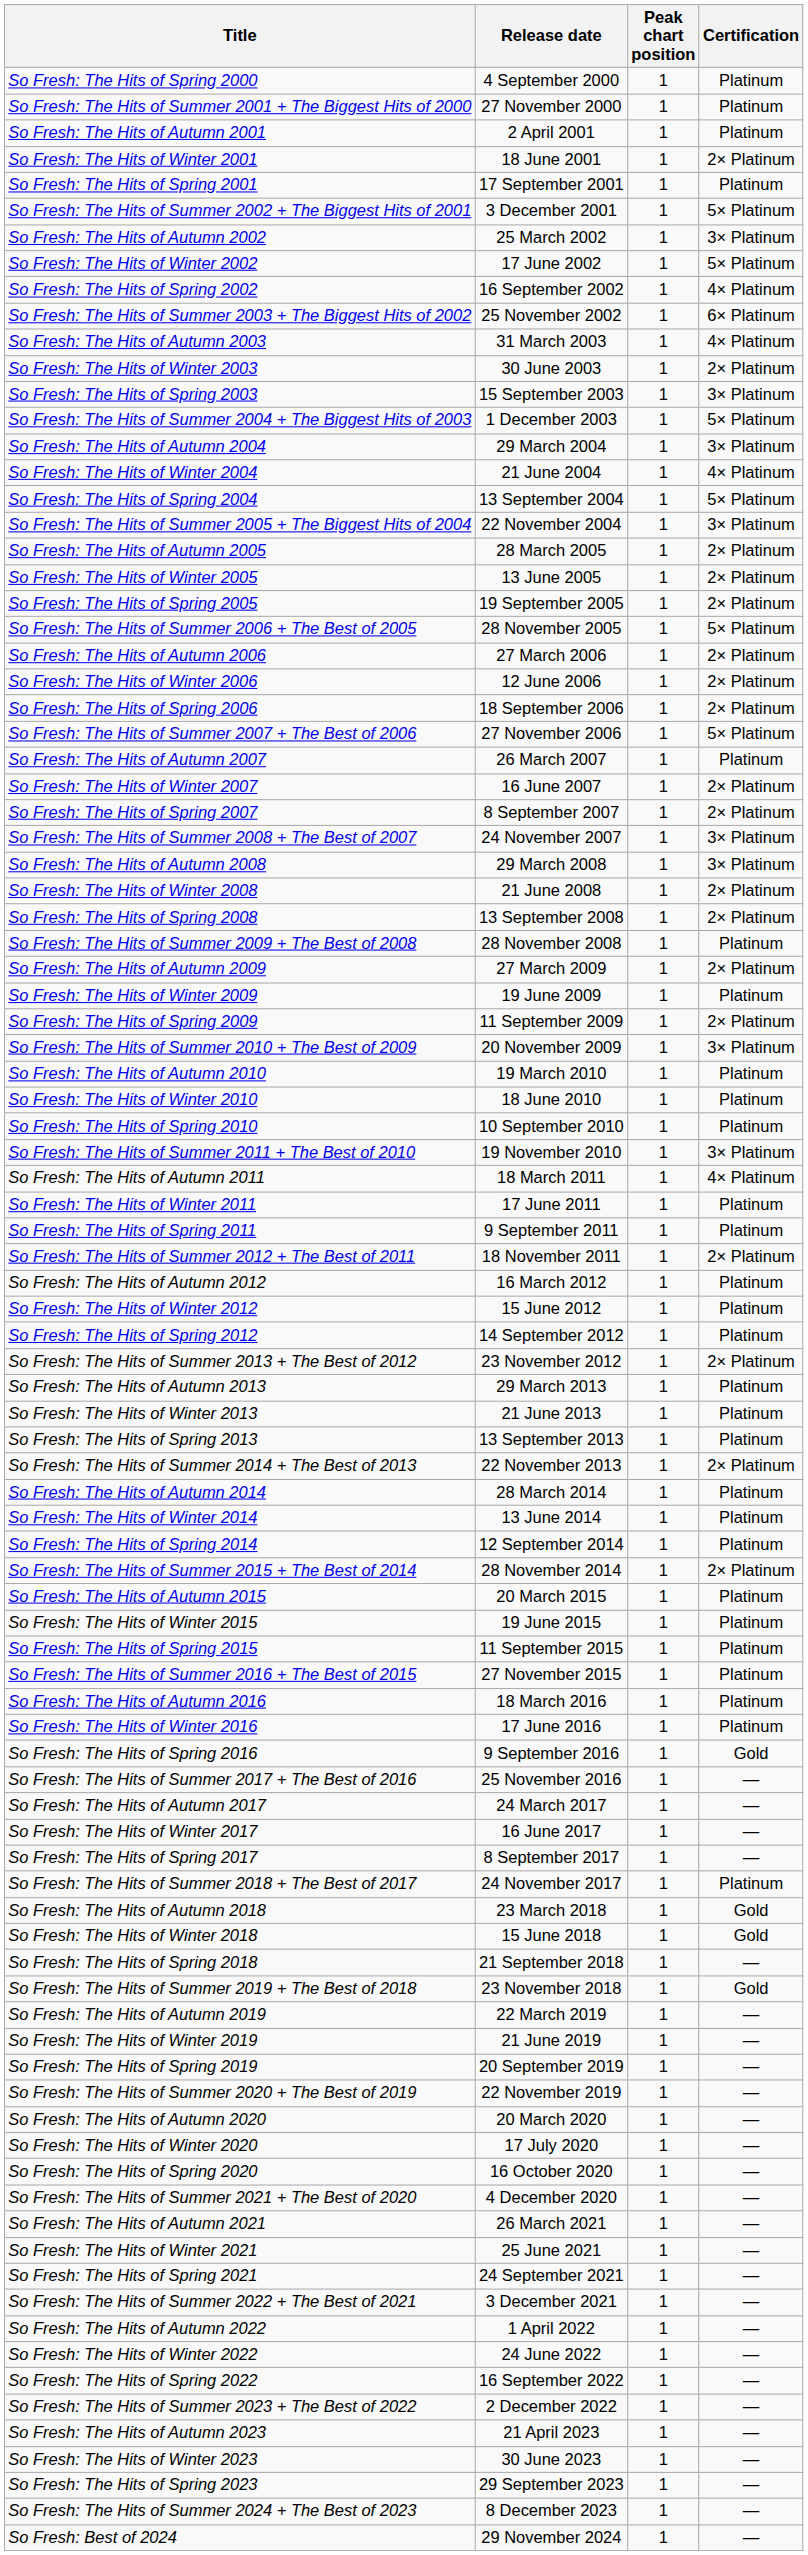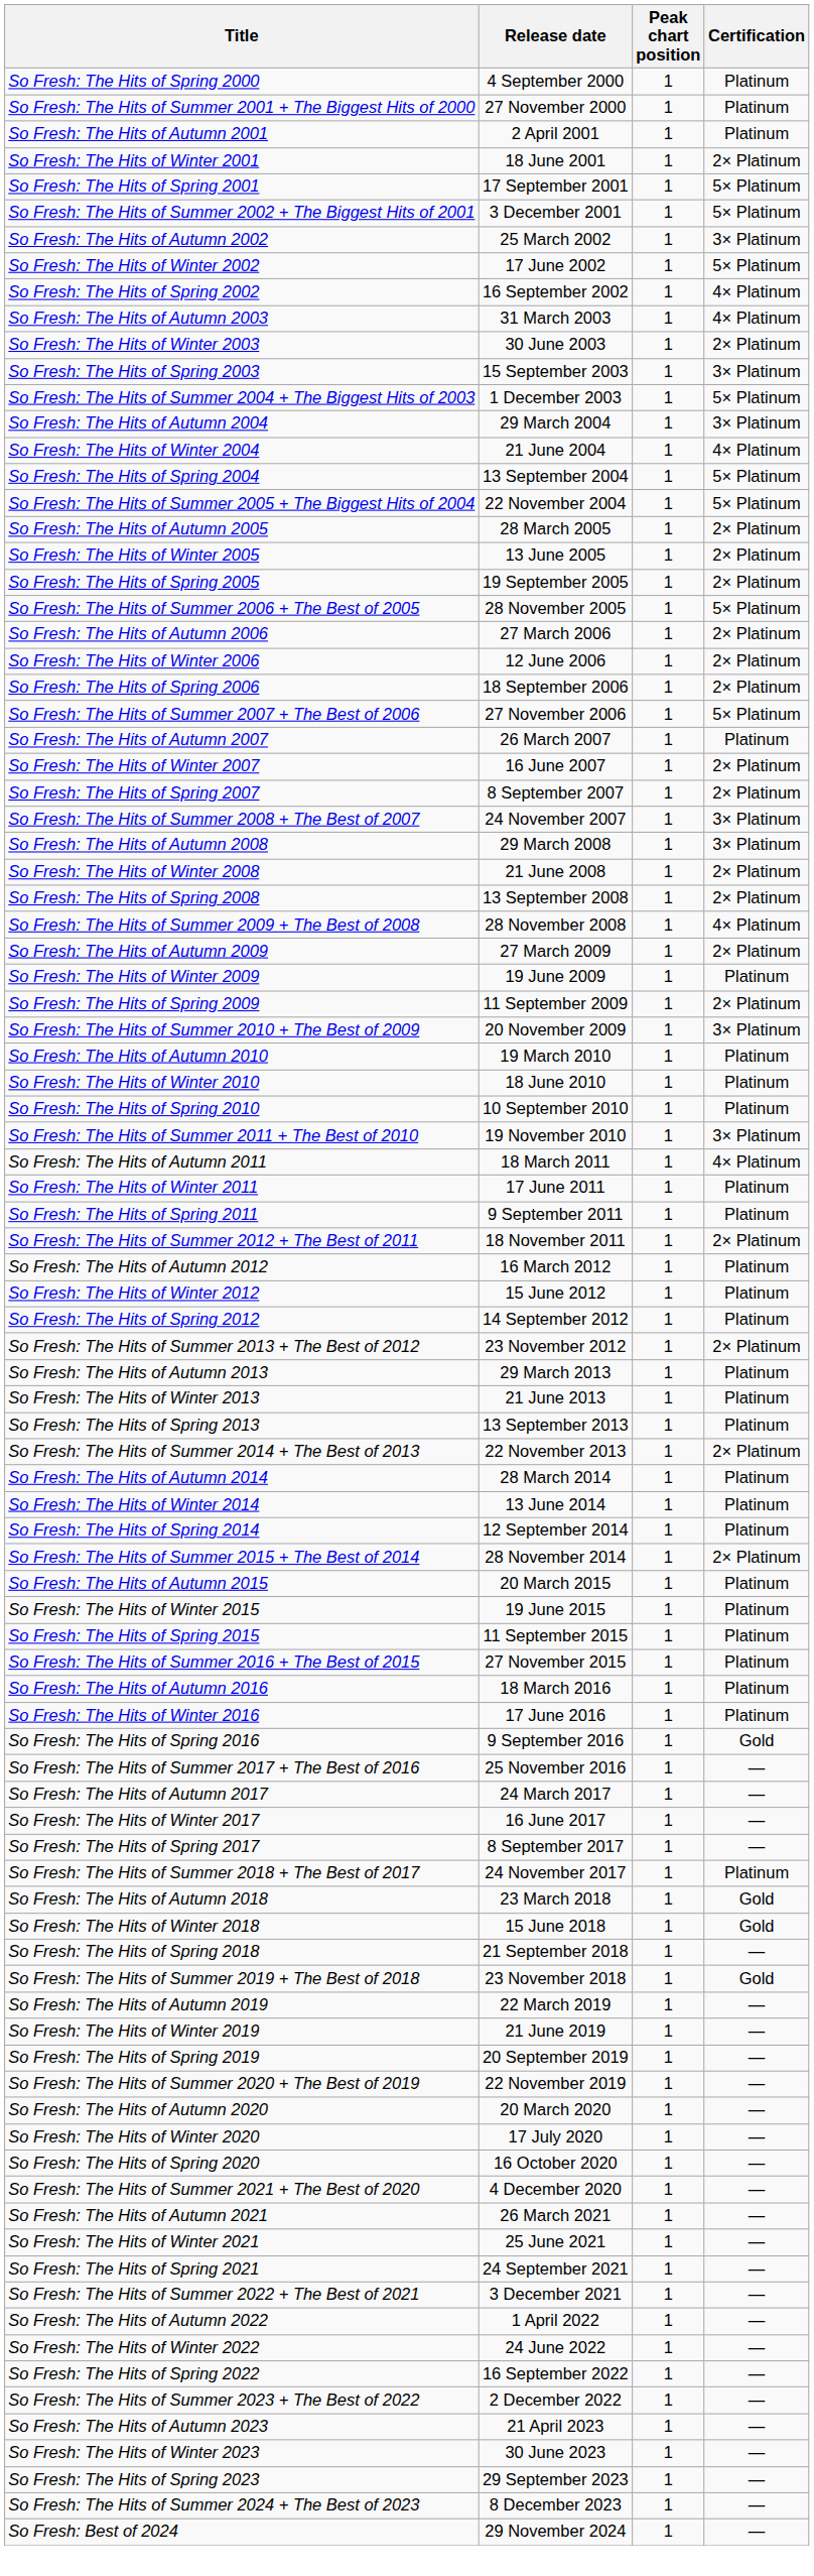 <table class="wikitable plainrowheaders" style="text-align:center;">
 <tr>
 <th scope="col">Title</th>
 <th scope="col">Release date</th>
 <th scope="col">Peak<br>chart<br>position</th>
 <th scope="col">Certification</th>
 </tr>
 <tr>
 <td align="left"><em><a href='#'>So Fresh: The Hits of Spring 2000</a></em></td>
 <td>4 September 2000</td>
 <td>1</td>
 <td>Platinum</td>
 </tr>
 <tr>
 <td align="left"><em><a href='#'>So Fresh: The Hits of Summer 2001 + The Biggest Hits of 2000</a></em></td>
 <td>27 November 2000</td>
 <td>1</td>
 <td>Platinum</td>
 </tr>
 <tr>
 <td align="left"><em><a href='#'>So Fresh: The Hits of Autumn 2001</a></em></td>
 <td>2 April 2001</td>
 <td>1</td>
 <td>Platinum</td>
 </tr>
 <tr>
 <td align="left"><em><a href='#'>So Fresh: The Hits of Winter 2001</a></em></td>
 <td>18 June 2001</td>
 <td>1</td>
 <td>2× Platinum</td>
 </tr>
 <tr>
 <td align="left"><em><a href='#'>So Fresh: The Hits of Spring 2001</a></em></td>
 <td>17 September 2001</td>
 <td>1</td>
-<td>Platinum</td>
+<td>5× Platinum</td>
 </tr>
 <tr>
 <td align="left"><em><a href='#'>So Fresh: The Hits of Summer 2002 + The Biggest Hits of 2001</a></em></td>
 <td>3 December 2001</td>
 <td>1</td>
 <td>5× Platinum</td>
 </tr>
 <tr>
 <td align="left"><em><a href='#'>So Fresh: The Hits of Autumn 2002</a></em></td>
 <td>25 March 2002</td>
 <td>1</td>
 <td>3× Platinum</td>
 </tr>
 <tr>
 <td align="left"><em><a href='#'>So Fresh: The Hits of Winter 2002</a></em></td>
 <td>17 June 2002</td>
 <td>1</td>
 <td>5× Platinum</td>
 </tr>
 <tr>
 <td align="left"><em><a href='#'>So Fresh: The Hits of Spring 2002</a></em></td>
 <td>16 September 2002</td>
 <td>1</td>
 <td>4× Platinum</td>
-</tr>
-<tr>
-<td align="left"><em><a href='#'>So Fresh: The Hits of Summer 2003 + The Biggest Hits of 2002</a></em></td>
-<td>25 November 2002</td>
-<td>1</td>
-<td>6× Platinum</td>
 </tr>
 <tr>
 <td align="left"><em><a href='#'>So Fresh: The Hits of Autumn 2003</a></em></td>
 <td>31 March 2003</td>
 <td>1</td>
 <td>4× Platinum</td>
 </tr>
 <tr>
 <td align="left"><em><a href='#'>So Fresh: The Hits of Winter 2003</a></em></td>
 <td>30 June 2003</td>
 <td>1</td>
 <td>2× Platinum</td>
 </tr>
 <tr>
 <td align="left"><em><a href='#'>So Fresh: The Hits of Spring 2003</a></em></td>
 <td>15 September 2003</td>
 <td>1</td>
 <td>3× Platinum</td>
 </tr>
 <tr>
 <td align="left"><em><a href='#'>So Fresh: The Hits of Summer 2004 + The Biggest Hits of 2003</a></em></td>
 <td>1 December 2003</td>
 <td>1</td>
 <td>5× Platinum</td>
 </tr>
 <tr>
 <td align="left"><em><a href='#'>So Fresh: The Hits of Autumn 2004</a></em></td>
 <td>29 March 2004</td>
 <td>1</td>
 <td>3× Platinum</td>
 </tr>
 <tr>
 <td align="left"><em><a href='#'>So Fresh: The Hits of Winter 2004</a></em></td>
 <td>21 June 2004</td>
 <td>1</td>
 <td>4× Platinum</td>
 </tr>
 <tr>
 <td align="left"><em><a href='#'>So Fresh: The Hits of Spring 2004</a></em></td>
 <td>13 September 2004</td>
 <td>1</td>
 <td>5× Platinum</td>
 </tr>
 <tr>
 <td align="left"><em><a href='#'>So Fresh: The Hits of Summer 2005 + The Biggest Hits of 2004</a></em></td>
 <td>22 November 2004</td>
 <td>1</td>
-<td>3× Platinum</td>
+<td>5× Platinum</td>
 </tr>
 <tr>
 <td align="left"><em><a href='#'>So Fresh: The Hits of Autumn 2005</a></em></td>
 <td>28 March 2005</td>
 <td>1</td>
 <td>2× Platinum</td>
 </tr>
 <tr>
 <td align="left"><em><a href='#'>So Fresh: The Hits of Winter 2005</a></em></td>
 <td>13 June 2005</td>
 <td>1</td>
 <td>2× Platinum</td>
 </tr>
 <tr>
 <td align="left"><em><a href='#'>So Fresh: The Hits of Spring 2005</a></em></td>
 <td>19 September 2005</td>
 <td>1</td>
 <td>2× Platinum</td>
 </tr>
 <tr>
 <td align="left"><em><a href='#'>So Fresh: The Hits of Summer 2006 + The Best of 2005</a></em></td>
 <td>28 November 2005</td>
 <td>1</td>
 <td>5× Platinum</td>
 </tr>
 <tr>
 <td align="left"><em><a href='#'>So Fresh: The Hits of Autumn 2006</a></em></td>
 <td>27 March 2006</td>
 <td>1</td>
 <td>2× Platinum</td>
 </tr>
 <tr>
 <td align="left"><em><a href='#'>So Fresh: The Hits of Winter 2006</a></em></td>
 <td>12 June 2006</td>
 <td>1</td>
 <td>2× Platinum</td>
 </tr>
 <tr>
 <td align="left"><em><a href='#'>So Fresh: The Hits of Spring 2006</a></em></td>
 <td>18 September 2006</td>
 <td>1</td>
 <td>2× Platinum</td>
 </tr>
 <tr>
 <td align="left"><em><a href='#'>So Fresh: The Hits of Summer 2007 + The Best of 2006</a></em></td>
 <td>27 November 2006</td>
 <td>1</td>
 <td>5× Platinum</td>
 </tr>
 <tr>
 <td align="left"><em><a href='#'>So Fresh: The Hits of Autumn 2007</a></em></td>
 <td>26 March 2007</td>
 <td>1</td>
 <td>Platinum</td>
 </tr>
 <tr>
 <td align="left"><em><a href='#'>So Fresh: The Hits of Winter 2007</a></em></td>
 <td>16 June 2007</td>
 <td>1</td>
 <td>2× Platinum</td>
 </tr>
 <tr>
 <td align="left"><em><a href='#'>So Fresh: The Hits of Spring 2007</a></em></td>
 <td>8 September 2007</td>
 <td>1</td>
 <td>2× Platinum</td>
 </tr>
 <tr>
 <td align="left"><em><a href='#'>So Fresh: The Hits of Summer 2008 + The Best of 2007</a></em></td>
 <td>24 November 2007</td>
 <td>1</td>
 <td>3× Platinum</td>
 </tr>
 <tr>
 <td align="left"><em><a href='#'>So Fresh: The Hits of Autumn 2008</a></em></td>
 <td>29 March 2008</td>
 <td>1</td>
 <td>3× Platinum</td>
 </tr>
 <tr>
 <td align="left"><em><a href='#'>So Fresh: The Hits of Winter 2008</a></em></td>
 <td>21 June 2008</td>
 <td>1</td>
 <td>2× Platinum</td>
 </tr>
 <tr>
 <td align="left"><em><a href='#'>So Fresh: The Hits of Spring 2008</a></em></td>
 <td>13 September 2008</td>
 <td>1</td>
 <td>2× Platinum</td>
 </tr>
 <tr>
 <td align="left"><em><a href='#'>So Fresh: The Hits of Summer 2009 + The Best of 2008</a></em></td>
 <td>28 November 2008</td>
 <td>1</td>
-<td>Platinum</td>
+<td>4× Platinum</td>
 </tr>
 <tr>
 <td align="left"><em><a href='#'>So Fresh: The Hits of Autumn 2009</a></em></td>
 <td>27 March 2009</td>
 <td>1</td>
 <td>2× Platinum</td>
 </tr>
 <tr>
 <td align="left"><em><a href='#'>So Fresh: The Hits of Winter 2009</a></em></td>
 <td>19 June 2009</td>
 <td>1</td>
 <td>Platinum</td>
 </tr>
 <tr>
 <td align="left"><em><a href='#'>So Fresh: The Hits of Spring 2009</a></em></td>
 <td>11 September 2009</td>
 <td>1</td>
 <td>2× Platinum</td>
 </tr>
 <tr>
 <td align="left"><em><a href='#'>So Fresh: The Hits of Summer 2010 + The Best of 2009</a></em></td>
 <td>20 November 2009</td>
 <td>1</td>
 <td>3× Platinum</td>
 </tr>
 <tr>
 <td align="left"><em><a href='#'>So Fresh: The Hits of Autumn 2010</a></em></td>
 <td>19 March 2010</td>
 <td>1</td>
 <td>Platinum</td>
 </tr>
 <tr>
 <td align="left"><em><a href='#'>So Fresh: The Hits of Winter 2010</a></em></td>
 <td>18 June 2010</td>
 <td>1</td>
 <td>Platinum</td>
 </tr>
 <tr>
 <td align="left"><em><a href='#'>So Fresh: The Hits of Spring 2010</a></em></td>
 <td>10 September 2010</td>
 <td>1</td>
 <td>Platinum</td>
 </tr>
 <tr>
 <td align="left"><em><a href='#'>So Fresh: The Hits of Summer 2011 + The Best of 2010</a></em></td>
 <td>19 November 2010</td>
 <td>1</td>
 <td>3× Platinum</td>
 </tr>
 <tr>
 <td align="left"><em>So Fresh: The Hits of Autumn 2011</em></td>
 <td>18 March 2011</td>
 <td>1</td>
 <td>4× Platinum</td>
 </tr>
 <tr>
 <td align="left"><em><a href='#'>So Fresh: The Hits of Winter 2011</a></em></td>
 <td>17 June 2011</td>
 <td>1</td>
 <td>Platinum</td>
 </tr>
 <tr>
 <td align="left"><em><a href='#'>So Fresh: The Hits of Spring 2011</a></em></td>
 <td>9 September 2011</td>
 <td>1</td>
 <td>Platinum</td>
 </tr>
 <tr>
 <td align="left"><em><a href='#'>So Fresh: The Hits of Summer 2012 + The Best of 2011</a></em></td>
 <td>18 November 2011</td>
 <td>1</td>
 <td>2× Platinum</td>
 </tr>
 <tr>
 <td align="left"><em>So Fresh: The Hits of Autumn 2012</em></td>
 <td>16 March 2012</td>
 <td>1</td>
 <td>Platinum</td>
 </tr>
 <tr>
 <td align="left"><em><a href='#'>So Fresh: The Hits of Winter 2012</a></em></td>
 <td>15 June 2012</td>
 <td>1</td>
 <td>Platinum</td>
 </tr>
 <tr>
 <td align="left"><em><a href='#'>So Fresh: The Hits of Spring 2012</a></em></td>
 <td>14 September 2012</td>
 <td>1</td>
 <td>Platinum</td>
 </tr>
 <tr>
 <td align="left"><em>So Fresh: The Hits of Summer 2013 + The Best of 2012</em></td>
 <td>23 November 2012</td>
 <td>1</td>
 <td>2× Platinum</td>
 </tr>
 <tr>
 <td align="left"><em>So Fresh: The Hits of Autumn 2013</em></td>
 <td>29 March 2013</td>
 <td>1</td>
 <td>Platinum</td>
 </tr>
 <tr>
 <td align="left"><em>So Fresh: The Hits of Winter 2013</em></td>
 <td>21 June 2013</td>
 <td>1</td>
 <td>Platinum</td>
 </tr>
 <tr>
 <td align="left"><em>So Fresh: The Hits of Spring 2013</em></td>
 <td>13 September 2013</td>
 <td>1</td>
 <td>Platinum</td>
 </tr>
 <tr>
 <td align="left"><em>So Fresh: The Hits of Summer 2014 + The Best of 2013</em></td>
 <td>22 November 2013</td>
 <td>1</td>
 <td>2× Platinum</td>
 </tr>
 <tr>
 <td align="left"><em><a href='#'>So Fresh: The Hits of Autumn 2014</a></em></td>
 <td>28 March 2014</td>
 <td>1</td>
 <td>Platinum</td>
 </tr>
 <tr>
 <td align="left"><em><a href='#'>So Fresh: The Hits of Winter 2014</a></em></td>
 <td>13 June 2014</td>
 <td>1</td>
 <td>Platinum</td>
 </tr>
 <tr>
 <td align="left"><em><a href='#'>So Fresh: The Hits of Spring 2014</a></em></td>
 <td>12 September 2014</td>
 <td>1</td>
 <td>Platinum</td>
 </tr>
 <tr>
 <td align="left"><em><a href='#'>So Fresh: The Hits of Summer 2015 + The Best of 2014</a></em></td>
 <td>28 November 2014</td>
 <td>1</td>
 <td>2× Platinum</td>
 </tr>
 <tr>
 <td align="left"><em><a href='#'>So Fresh: The Hits of Autumn 2015</a></em></td>
 <td>20 March 2015</td>
 <td>1</td>
 <td>Platinum</td>
 </tr>
 <tr>
 <td align="left"><em>So Fresh: The Hits of Winter 2015</em></td>
 <td>19 June 2015</td>
 <td>1</td>
 <td>Platinum</td>
 </tr>
 <tr>
 <td align="left"><em><a href='#'>So Fresh: The Hits of Spring 2015</a></em></td>
 <td>11 September 2015</td>
 <td>1</td>
 <td>Platinum</td>
 </tr>
 <tr>
 <td align="left"><em><a href='#'>So Fresh: The Hits of Summer 2016 + The Best of 2015</a></em></td>
 <td>27 November 2015</td>
 <td>1</td>
 <td>Platinum</td>
 </tr>
 <tr>
 <td align="left"><em><a href='#'>So Fresh: The Hits of Autumn 2016</a></em></td>
 <td>18 March 2016</td>
 <td>1</td>
 <td>Platinum</td>
 </tr>
 <tr>
 <td align="left"><em><a href='#'>So Fresh: The Hits of Winter 2016</a></em></td>
 <td>17 June 2016</td>
 <td>1</td>
 <td>Platinum</td>
 </tr>
 <tr>
 <td align="left"><em>So Fresh: The Hits of Spring 2016</em></td>
 <td>9 September 2016</td>
 <td>1</td>
 <td>Gold</td>
 </tr>
 <tr>
 <td align="left"><em>So Fresh: The Hits of Summer 2017 + The Best of 2016</em></td>
 <td>25 November 2016</td>
 <td>1</td>
 <td>—</td>
 </tr>
 <tr>
 <td align="left"><em>So Fresh: The Hits of Autumn 2017</em></td>
 <td>24 March 2017</td>
 <td>1</td>
 <td>—</td>
 </tr>
 <tr>
 <td align="left"><em>So Fresh: The Hits of Winter 2017</em></td>
 <td>16 June 2017</td>
 <td>1</td>
 <td>—</td>
 </tr>
 <tr>
 <td align="left"><em>So Fresh: The Hits of Spring 2017</em></td>
 <td>8 September 2017</td>
 <td>1</td>
 <td>—</td>
 </tr>
 <tr>
 <td align="left"><em>So Fresh: The Hits of Summer 2018 + The Best of 2017</em></td>
 <td>24 November 2017</td>
 <td>1</td>
 <td>Platinum</td>
 </tr>
 <tr>
 <td align="left"><em>So Fresh: The Hits of Autumn 2018</em></td>
 <td>23 March 2018</td>
 <td>1</td>
 <td>Gold</td>
 </tr>
 <tr>
 <td align="left"><em>So Fresh: The Hits of Winter 2018</em></td>
 <td>15 June 2018</td>
 <td>1</td>
 <td>Gold</td>
 </tr>
 <tr>
 <td align="left"><em>So Fresh: The Hits of Spring 2018</em></td>
 <td>21 September 2018</td>
 <td>1</td>
 <td>—</td>
 </tr>
 <tr>
 <td align="left"><em>So Fresh: The Hits of Summer 2019 + The Best of 2018</em></td>
 <td>23 November 2018</td>
 <td>1</td>
 <td>Gold</td>
 </tr>
 <tr>
 <td align="left"><em>So Fresh: The Hits of Autumn 2019</em></td>
 <td>22 March 2019</td>
 <td>1</td>
 <td>—</td>
 </tr>
 <tr>
 <td align="left"><em>So Fresh: The Hits of Winter 2019</em></td>
 <td>21 June 2019</td>
 <td>1</td>
 <td>—</td>
 </tr>
 <tr>
 <td align="left"><em>So Fresh: The Hits of Spring 2019</em></td>
 <td>20 September 2019</td>
 <td>1</td>
 <td>—</td>
 </tr>
 <tr>
 <td align="left"><em>So Fresh: The Hits of Summer 2020 + The Best of 2019</em></td>
 <td>22 November 2019</td>
 <td>1</td>
 <td>—</td>
 </tr>
 <tr>
 <td align="left"><em>So Fresh: The Hits of Autumn 2020</em></td>
 <td>20 March 2020</td>
 <td>1</td>
 <td>—</td>
 </tr>
 <tr>
 <td align="left"><em>So Fresh: The Hits of Winter 2020</em></td>
 <td>17 July 2020</td>
 <td>1</td>
 <td>—</td>
 </tr>
 <tr>
 <td align="left"><em>So Fresh: The Hits of Spring 2020</em></td>
 <td>16 October 2020</td>
 <td>1</td>
 <td>—</td>
 </tr>
 <tr>
 <td align="left"><em>So Fresh: The Hits of Summer 2021 + The Best of 2020</em></td>
 <td>4 December 2020</td>
 <td>1</td>
 <td>—</td>
 </tr>
 <tr>
 <td align="left"><em>So Fresh: The Hits of Autumn 2021</em></td>
 <td>26 March 2021</td>
 <td>1</td>
 <td>—</td>
 </tr>
 <tr>
 <td align="left"><em>So Fresh: The Hits of Winter 2021</em></td>
 <td>25 June 2021</td>
 <td>1</td>
 <td>—</td>
 </tr>
 <tr>
 <td align="left"><em>So Fresh: The Hits of Spring 2021</em></td>
 <td>24 September 2021</td>
 <td>1</td>
 <td>—</td>
 </tr>
 <tr>
 <td align="left"><em>So Fresh: The Hits of Summer 2022 + The Best of 2021</em></td>
 <td>3 December 2021</td>
 <td>1</td>
 <td>—</td>
 </tr>
 <tr>
 <td align="left"><em>So Fresh: The Hits of Autumn 2022</em></td>
 <td>1 April 2022</td>
 <td>1</td>
 <td>—</td>
 </tr>
 <tr>
 <td align="left"><em>So Fresh: The Hits of Winter 2022</em></td>
 <td>24 June 2022</td>
 <td>1</td>
 <td>—</td>
 </tr>
 <tr>
 <td align="left"><em>So Fresh: The Hits of Spring 2022</em></td>
 <td>16 September 2022</td>
 <td>1</td>
 <td>—</td>
 </tr>
 <tr>
 <td align="left"><em>So Fresh: The Hits of Summer 2023 + The Best of 2022</em></td>
 <td>2 December 2022</td>
 <td>1</td>
 <td>—</td>
 </tr>
 <tr>
 <td align="left"><em>So Fresh: The Hits of Autumn 2023</em></td>
 <td>21 April 2023</td>
 <td>1</td>
 <td>—</td>
 </tr>
 <tr>
 <td align="left"><em>So Fresh: The Hits of Winter 2023</em></td>
 <td>30 June 2023</td>
 <td>1</td>
 <td>—</td>
 </tr>
 <tr>
 <td align="left"><em>So Fresh: The Hits of Spring 2023</em></td>
 <td>29 September 2023</td>
 <td>1</td>
 <td>—</td>
 </tr>
 <tr>
 <td align="left"><em>So Fresh: The Hits of Summer 2024 + The Best of 2023</em></td>
 <td>8 December 2023</td>
 <td>1</td>
 <td>—</td>
 </tr>
 <tr>
 <td align="left"><em>So Fresh: Best of 2024</em></td>
 <td>29 November 2024</td>
 <td>1</td>
 <td>—</td>
 </tr>
 </table>
